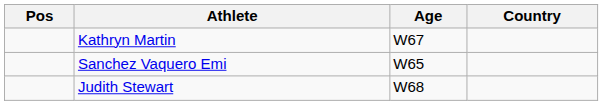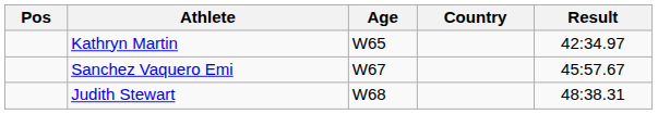 <table class="wikitable"  style="text-align:center; width:50%;">
 <tr>
 <th>Pos</th>
 <th>Athlete</th>
 <th>Age</th>
 <th>Country</th>
+<th>Result</th>
 </tr>
 <tr>
 <td align=center></td>
 <td align=left><a href='#'>Kathryn Martin</a></td>
-<td align=left>W67</td>
+<td align=left>W65</td>
 <td align=left></td>
+<td>42:34.97</td>
 </tr>
 <tr>
 <td align=center></td>
 <td align=left><a href='#'>Sanchez Vaquero Emi</a></td>
-<td align=left>W65</td>
+<td align=left>W67</td>
 <td align=left></td>
+<td>45:57.67</td>
 </tr>
 <tr>
 <td align=center></td>
 <td align=left><a href='#'>Judith Stewart</a></td>
 <td align=left>W68</td>
 <td align=left></td>
+<td>48:38.31</td>
 </tr>
 </table>
